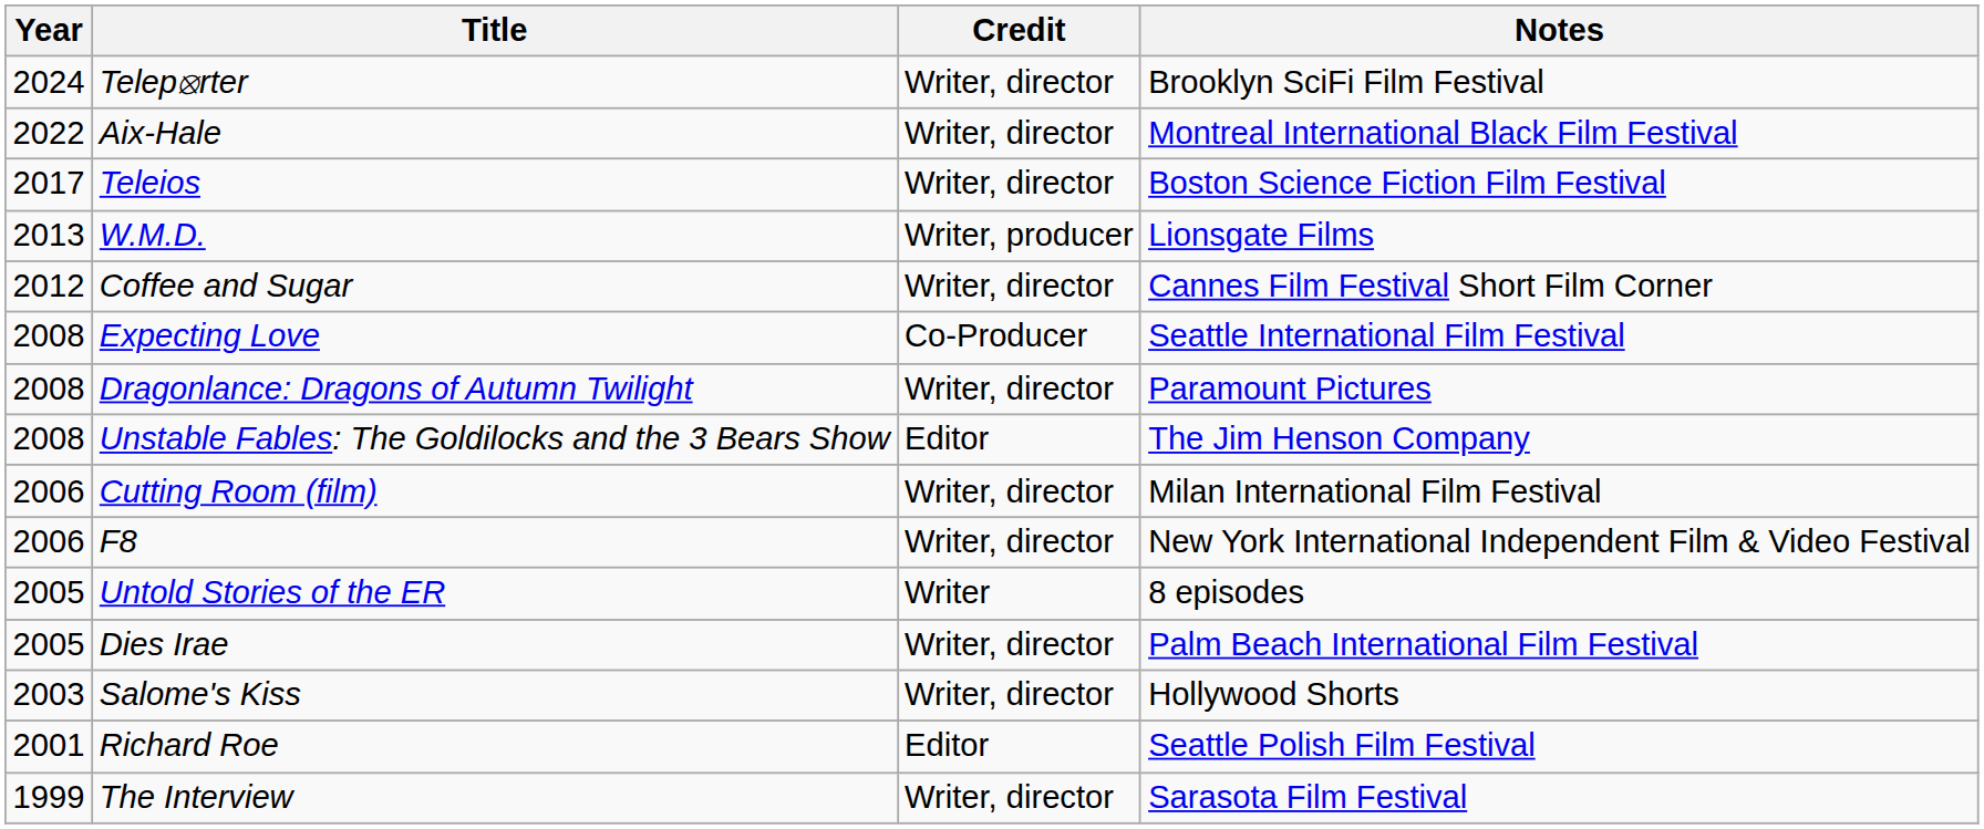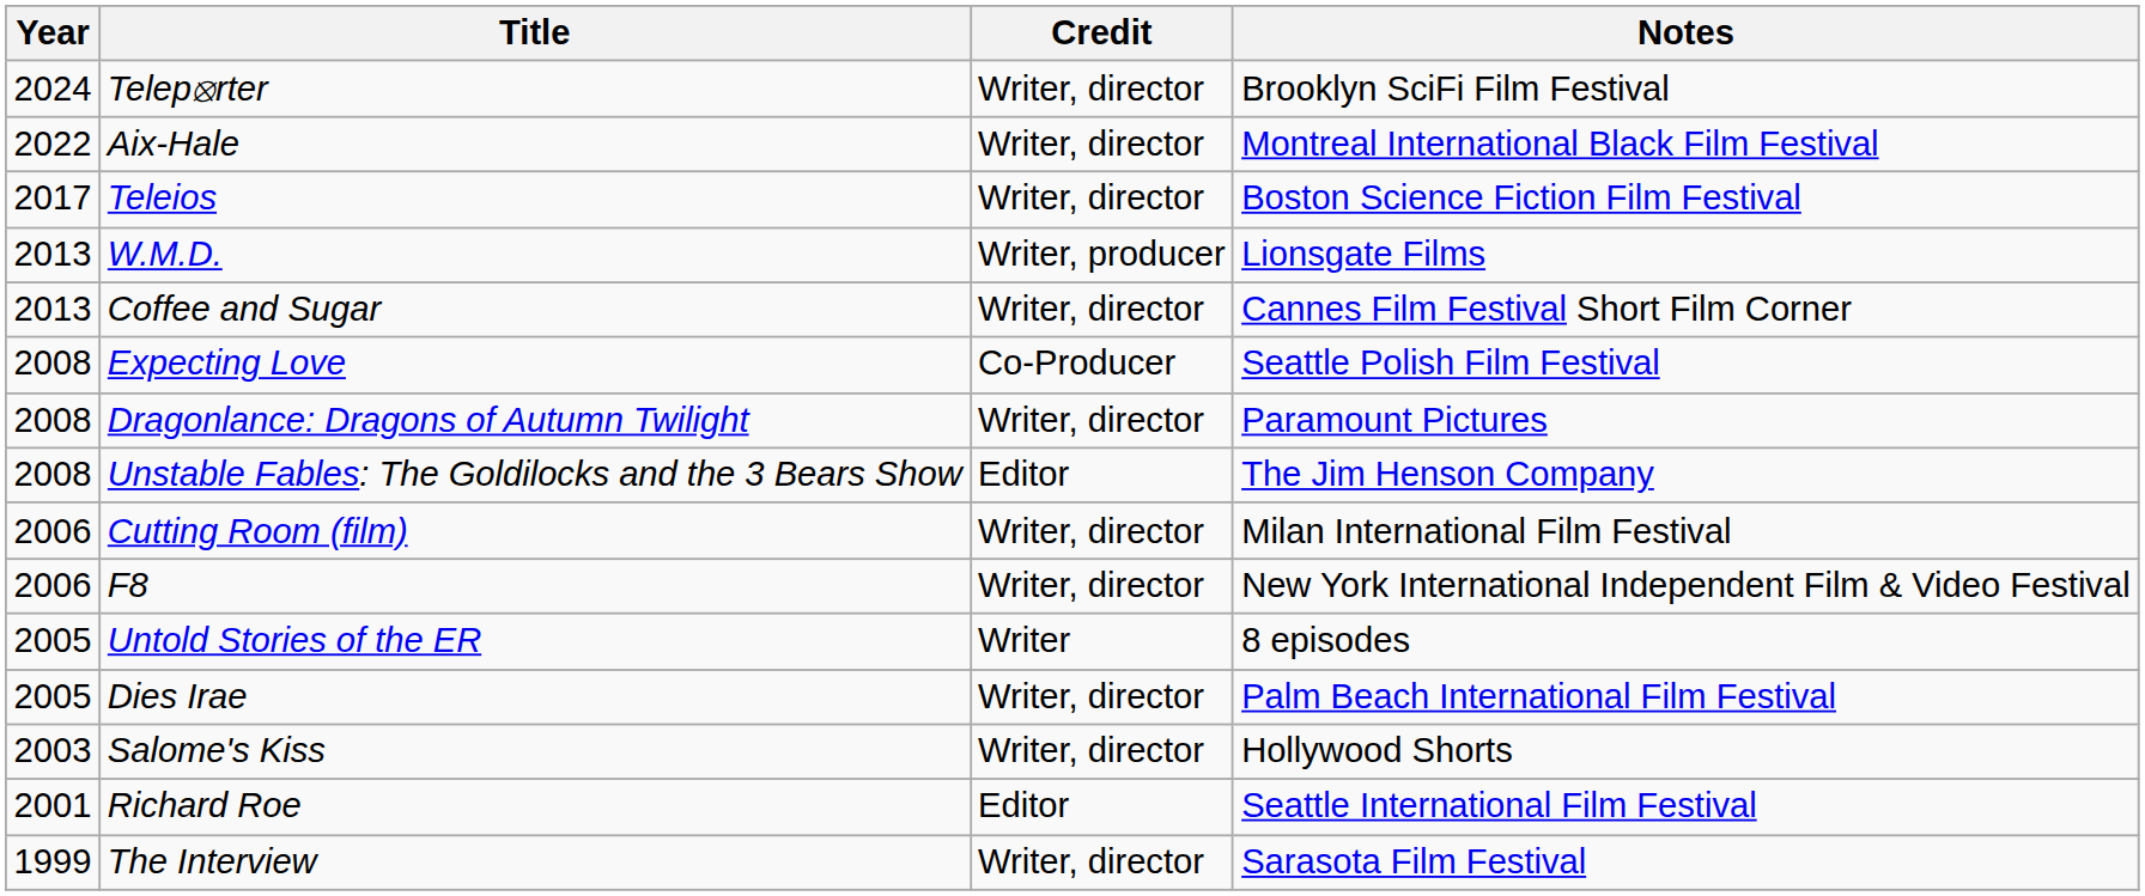 <table class="wikitable">
 <tr>
 <th>Year</th>
 <th>Title</th>
 <th>Credit</th>
 <th>Notes</th>
 </tr>
 <tr>
 <td>2024</td>
 <td><em>Telep⦻rter</em></td>
 <td>Writer, director</td>
 <td>Brooklyn SciFi Film Festival</td>
 </tr>
 <tr>
 <td>2022</td>
 <td><em>Aix-Hale</em></td>
 <td>Writer, director</td>
 <td><a href='#'>Montreal International Black Film Festival</a></td>
 </tr>
 <tr>
 <td>2017</td>
 <td><em><a href='#'>Teleios</a></em></td>
 <td>Writer, director</td>
 <td><a href='#'>Boston Science Fiction Film Festival</a></td>
 </tr>
 <tr>
 <td>2013</td>
 <td><em><a href='#'>W.M.D.</a></em></td>
 <td>Writer, producer</td>
 <td><a href='#'>Lionsgate Films</a></td>
 </tr>
 <tr>
-<td>2012</td>
+<td>2013</td>
 <td><em>Coffee and Sugar</em></td>
 <td>Writer, director</td>
 <td><a href='#'>Cannes Film Festival</a> Short Film Corner</td>
 </tr>
 <tr>
 <td>2008</td>
 <td><em><a href='#'>Expecting Love</a></em></td>
 <td>Co-Producer</td>
-<td><a href='#'>Seattle International Film Festival</a></td>
+<td><a href='#'>Seattle Polish Film Festival</a></td>
 </tr>
 <tr>
 <td>2008</td>
 <td><em><a href='#'>Dragonlance: Dragons of Autumn Twilight </a></em></td>
 <td>Writer, director</td>
 <td><a href='#'>Paramount Pictures</a></td>
 </tr>
 <tr>
 <td>2008</td>
 <td><em><a href='#'>Unstable Fables</a>: The Goldilocks and the 3 Bears Show</em></td>
 <td>Editor</td>
 <td><a href='#'>The Jim Henson Company</a></td>
 </tr>
 <tr>
 <td>2006</td>
 <td><em><a href='#'>Cutting Room (film)</a></em></td>
 <td>Writer, director</td>
 <td>Milan International Film Festival</td>
 </tr>
 <tr>
 <td>2006</td>
 <td><em>F8</em></td>
 <td>Writer, director</td>
 <td>New York International Independent Film & Video Festival</td>
 </tr>
 <tr>
 <td>2005</td>
 <td><em><a href='#'>Untold Stories of the ER</a></em></td>
 <td>Writer</td>
 <td>8 episodes</td>
 </tr>
 <tr>
 <td>2005</td>
 <td><em>Dies Irae</em></td>
 <td>Writer, director</td>
 <td><a href='#'>Palm Beach International Film Festival</a></td>
 </tr>
 <tr>
 <td>2003</td>
 <td><em>Salome's Kiss</em></td>
 <td>Writer, director</td>
 <td>Hollywood Shorts</td>
 </tr>
 <tr>
 <td>2001</td>
 <td><em>Richard Roe</em></td>
 <td>Editor</td>
-<td><a href='#'>Seattle Polish Film Festival</a></td>
+<td><a href='#'>Seattle International Film Festival</a></td>
 </tr>
 <tr>
 <td>1999</td>
 <td><em>The Interview</em></td>
 <td>Writer, director</td>
 <td><a href='#'>Sarasota Film Festival</a></td>
 </tr>
 </table>
